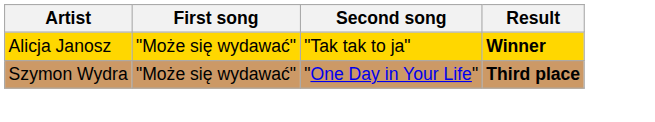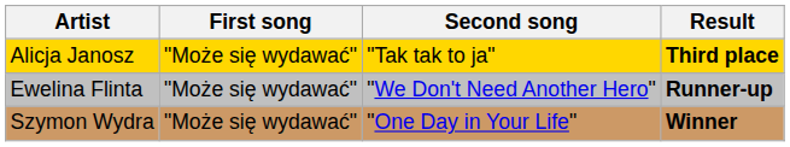 <table class=wikitable>
 <tr>
 <th>Artist</th>
 <th>First song</th>
 <th>Second song</th>
 <th>Result</th>
 </tr>
 <tr style="background:gold;">
 <td>Alicja Janosz</td>
 <td>"Może się wydawać"</td>
 <td>"Tak tak to ja"</td>
-<td><strong>Winner</strong></td>
+<td><strong>Third place</strong></td>
+</tr>
+<tr style="background:silver;">
+<td>Ewelina Flinta</td>
+<td>"Może się wydawać"</td>
+<td>"<a href='#'>We Don't Need Another Hero</a>"</td>
+<td><strong>Runner-up</strong></td>
 </tr>
 <tr style = "background:#c96">
 <td>Szymon Wydra</td>
 <td>"Może się wydawać"</td>
 <td>"<a href='#'>One Day in Your Life</a>"</td>
-<td><strong>Third place</strong></td>
+<td><strong>Winner</strong></td>
 </tr>
 </table>
